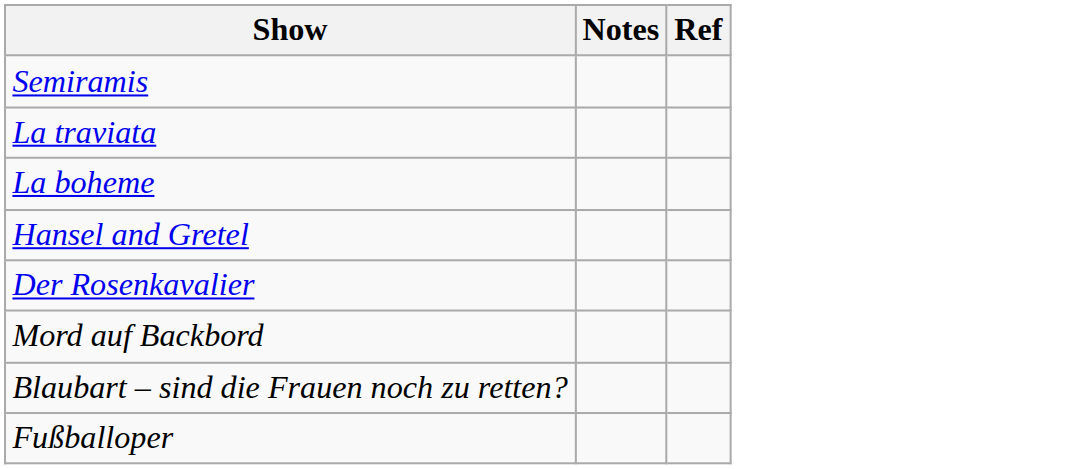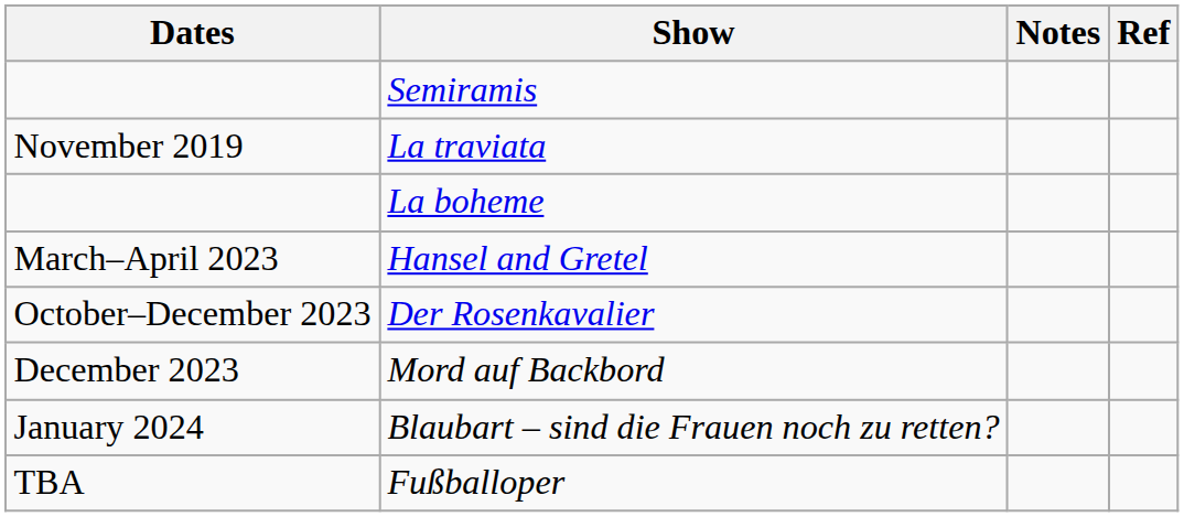 <table class="wikitable">
 <tr>
+<th>Dates</th>
 <th>Show</th>
 <th>Notes</th>
 <th>Ref</th>
 </tr>
 <tr>
+<td></td>
 <td><em><a href='#'>Semiramis</a></em></td>
 <td></td>
 <td></td>
 </tr>
 <tr>
+<td>November 2019</td>
 <td><em><a href='#'>La traviata</a></em></td>
 <td></td>
 <td></td>
 </tr>
 <tr>
+<td></td>
 <td><em><a href='#'>La boheme</a></em></td>
 <td></td>
 <td></td>
 </tr>
 <tr>
+<td>March–April 2023</td>
 <td><em><a href='#'>Hansel and Gretel</a></em></td>
 <td></td>
 <td></td>
 </tr>
 <tr>
+<td>October–December 2023</td>
 <td><em><a href='#'>Der Rosenkavalier</a></em></td>
 <td></td>
 <td></td>
 </tr>
 <tr>
+<td>December 2023</td>
 <td><em>Mord auf Backbord</em></td>
 <td></td>
 <td></td>
 </tr>
 <tr>
+<td>January 2024</td>
 <td><em>Blaubart – sind die Frauen noch zu retten?</em></td>
 <td></td>
 <td></td>
 </tr>
 <tr>
+<td>TBA</td>
 <td><em>Fußballoper</em></td>
 <td></td>
 <td></td>
 </tr>
 </table>
